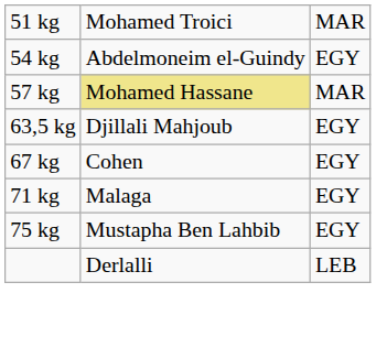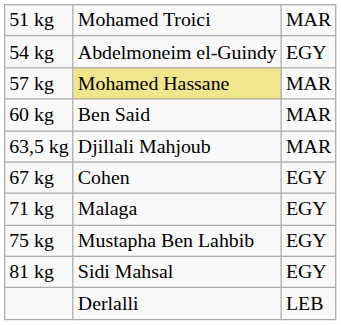 <table class="wikitable">
 <tr>
 <td>51 kg</td>
 <td>Mohamed Troici</td>
 <td>MAR</td>
 </tr>
 <tr>
 <td>54 kg</td>
 <td>Abdelmoneim el-Guindy</td>
 <td>EGY</td>
 </tr>
 <tr>
 <td>57 kg</td>
 <td style="background: khaki;">Mohamed Hassane</td>
 <td>MAR</td>
 </tr>
 <tr>
+<td>60 kg</td>
+<td>Ben Said</td>
+<td>MAR</td>
+</tr>
+<tr>
 <td>63,5 kg</td>
 <td>Djillali Mahjoub</td>
-<td>EGY</td>
+<td>MAR</td>
 </tr>
 <tr>
 <td>67 kg</td>
 <td>Cohen</td>
 <td>EGY</td>
 </tr>
 <tr>
 <td>71 kg</td>
 <td>Malaga</td>
 <td>EGY</td>
 </tr>
 <tr>
 <td>75 kg</td>
 <td>Mustapha Ben Lahbib</td>
 <td>EGY</td>
 </tr>
 <tr>
+<td>81 kg</td>
+<td>Sidi Mahsal</td>
+<td>EGY</td>
+</tr>
+<tr>
 <td></td>
 <td>Derlalli</td>
 <td>LEB</td>
 </tr>
 </table>
